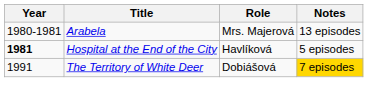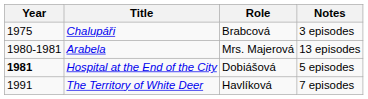 <table class="wikitable sortable">
 <tr>
 <th>Year</th>
 <th>Title</th>
 <th>Role</th>
 <th class="unsortable">Notes</th>
+</tr>
+<tr>
+<td>1975</td>
+<td><em><a href='#'>Chalupáři</a></em></td>
+<td>Brabcová</td>
+<td>3 episodes</td>
 </tr>
 <tr>
 <td>1980-1981</td>
 <td><em><a href='#'>Arabela</a></em></td>
 <td>Mrs. Majerová</td>
 <td>13 episodes</td>
 </tr>
 <tr>
 <td><strong>1981</strong></td>
 <td><em><a href='#'>Hospital at the End of the City</a></em></td>
-<td>Havlíková</td>
+<td>Dobiášová</td>
 <td>5 episodes</td>
 </tr>
 <tr>
 <td>1991</td>
 <td><em><a href='#'>The Territory of White Deer</a></em></td>
-<td>Dobiášová</td>
-<td style="background: gold;">7 episodes</td>
+<td>Havlíková</td>
+<td>7 episodes</td>
 </tr>
 </table>
